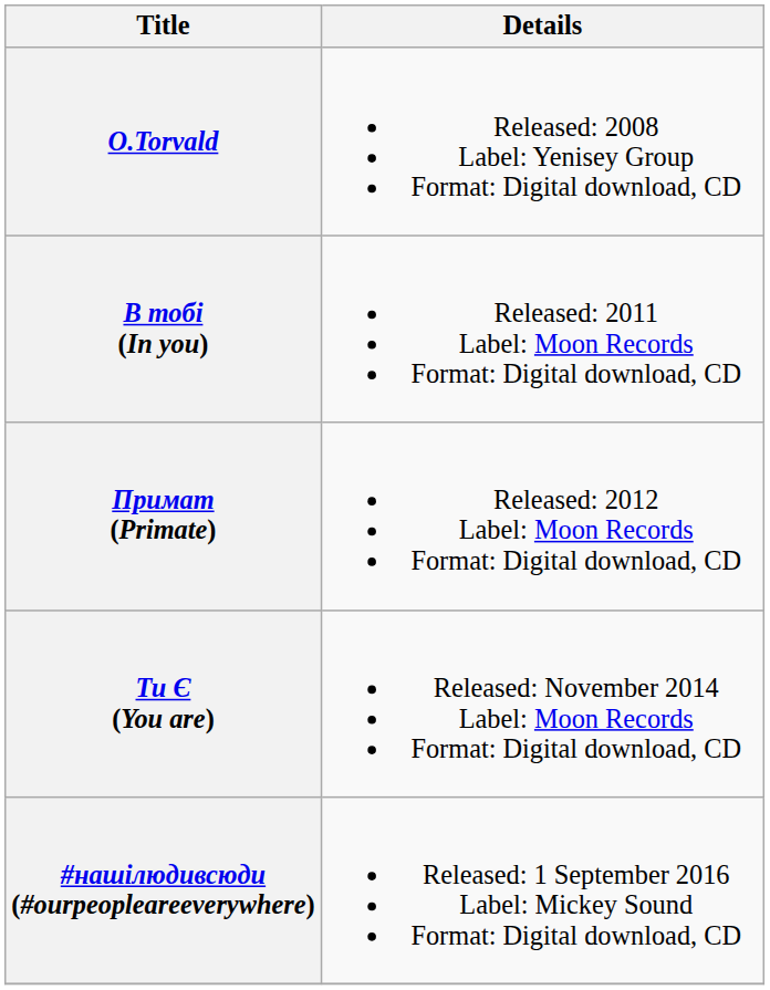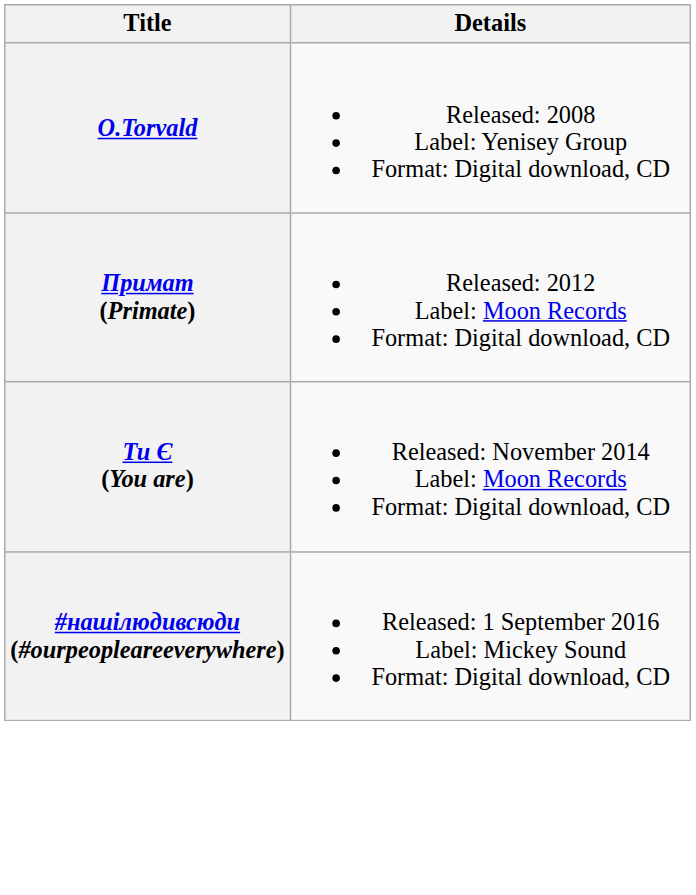 <table class="wikitable plainrowheaders" style="text-align:center;">
 <tr>
 <th scope="col" style="width:10em;">Title</th>
 <th scope="col" style="width:16em;">Details</th>
 </tr>
 <tr>
 <th scope="row"><em><a href='#'>O.Torvald</a></em></th>
 <td><br><ul><li>Released: 2008</li><li>Label: Yenisey Group</li><li>Format: Digital download, CD</li></ul></td>
-</tr>
-<tr>
-<th scope="row"><em><a href='#'>В тобі</a></em><br><span>(<em>In you</em>)</span></th>
-<td><br><ul><li>Released: 2011</li><li>Label: <a href='#'>Moon Records</a></li><li>Format: Digital download, CD</li></ul></td>
 </tr>
 <tr>
 <th scope="row"><em><a href='#'>Примат</a></em><br><span>(<em>Primate</em>)</span></th>
 <td><br><ul><li>Released: 2012</li><li>Label: <a href='#'>Moon Records</a></li><li>Format: Digital download, CD</li></ul></td>
 </tr>
 <tr>
 <th scope="row"><em><a href='#'>Ти Є</a></em><br><span>(<em>You are</em>)</span></th>
 <td><br><ul><li>Released: November 2014</li><li>Label: <a href='#'>Moon Records</a></li><li>Format: Digital download, CD</li></ul></td>
 </tr>
 <tr>
 <th scope="row"><em><a href='#'>#нашілюдивсюди</a></em><br><span>(<em>#ourpeopleareeverywhere</em>)</span></th>
 <td><br><ul><li>Released: 1 September 2016</li><li>Label: Mickey Sound</li><li>Format: Digital download, CD</li></ul></td>
 </tr>
 <tr>
 </tr>
 </table>
